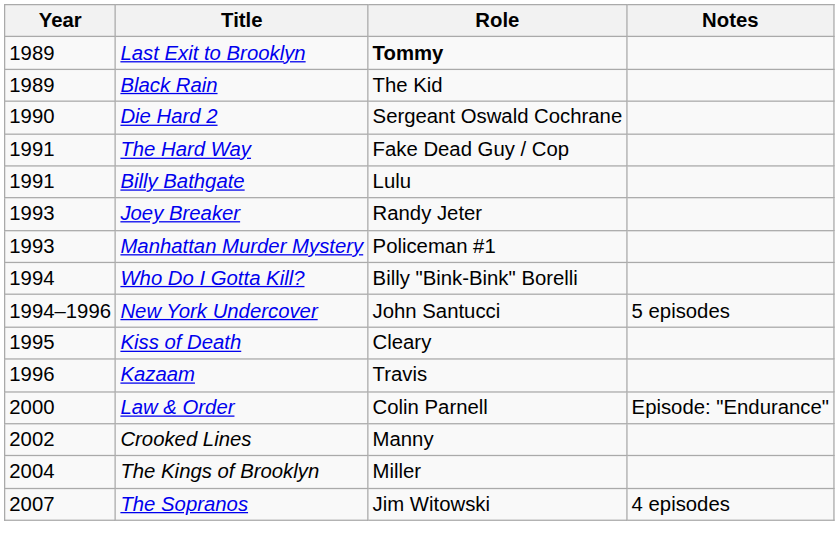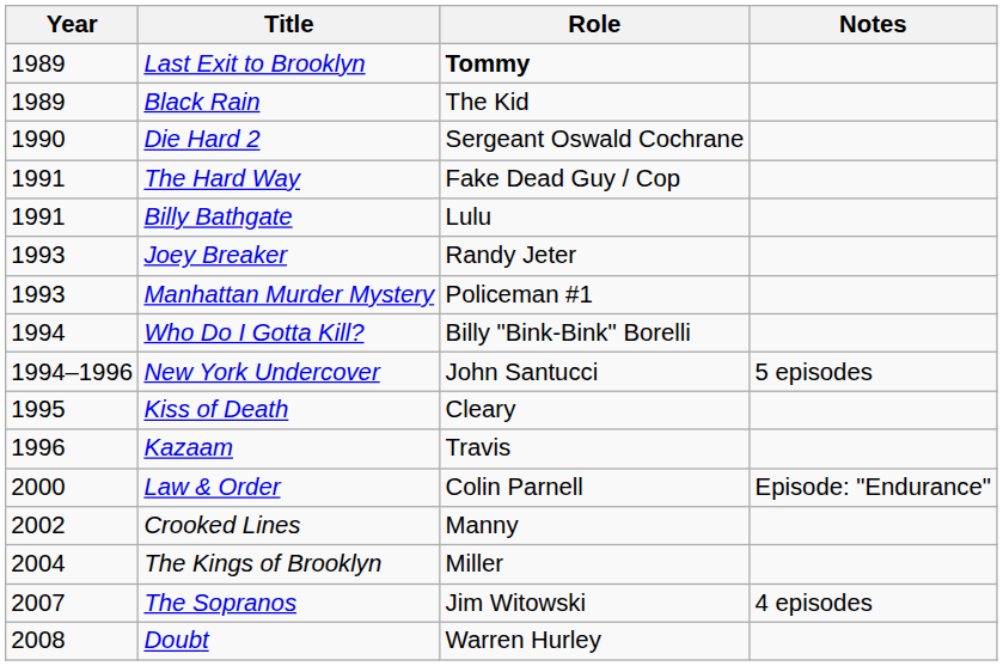 <table class="wikitable">
 <tr>
 <th>Year</th>
 <th>Title</th>
 <th>Role</th>
 <th>Notes</th>
 </tr>
 <tr>
 <td>1989</td>
 <td><em><a href='#'>Last Exit to Brooklyn</a></em></td>
 <td><strong>Tommy</strong></td>
 <td></td>
 </tr>
 <tr>
 <td>1989</td>
 <td><em><a href='#'>Black Rain</a></em></td>
 <td>The Kid</td>
 <td></td>
 </tr>
 <tr>
 <td>1990</td>
 <td><em><a href='#'>Die Hard 2</a></em></td>
 <td>Sergeant Oswald Cochrane</td>
 <td></td>
 </tr>
 <tr>
 <td>1991</td>
 <td><em><a href='#'>The Hard Way</a></em></td>
 <td>Fake Dead Guy / Cop</td>
 <td></td>
 </tr>
 <tr>
 <td>1991</td>
 <td><em><a href='#'>Billy Bathgate</a></em></td>
 <td>Lulu</td>
 <td></td>
 </tr>
 <tr>
 <td>1993</td>
 <td><em><a href='#'>Joey Breaker</a></em></td>
 <td>Randy Jeter</td>
 <td></td>
 </tr>
 <tr>
 <td>1993</td>
 <td><em><a href='#'>Manhattan Murder Mystery</a></em></td>
 <td>Policeman #1</td>
 <td></td>
 </tr>
 <tr>
 <td>1994</td>
 <td><em><a href='#'>Who Do I Gotta Kill?</a></em></td>
 <td>Billy "Bink-Bink" Borelli</td>
 <td></td>
 </tr>
 <tr>
 <td>1994–1996</td>
 <td><em><a href='#'>New York Undercover</a></em></td>
 <td>John Santucci</td>
 <td>5 episodes</td>
 </tr>
 <tr>
 <td>1995</td>
 <td><em><a href='#'>Kiss of Death</a></em></td>
 <td>Cleary</td>
 <td></td>
 </tr>
 <tr>
 <td>1996</td>
 <td><em><a href='#'>Kazaam</a></em></td>
 <td>Travis</td>
 <td></td>
 </tr>
 <tr>
 <td>2000</td>
 <td><em><a href='#'>Law & Order</a></em></td>
 <td>Colin Parnell</td>
 <td>Episode: "Endurance"</td>
 </tr>
 <tr>
 <td>2002</td>
 <td><em>Crooked Lines</em></td>
 <td>Manny</td>
 <td></td>
 </tr>
 <tr>
 <td>2004</td>
 <td><em>The Kings of Brooklyn</em></td>
 <td>Miller</td>
 <td></td>
 </tr>
 <tr>
 <td>2007</td>
 <td><em><a href='#'>The Sopranos</a></em></td>
 <td>Jim Witowski</td>
 <td>4 episodes</td>
 </tr>
+<tr>
+<td>2008</td>
+<td><em><a href='#'>Doubt</a></em></td>
+<td>Warren Hurley</td>
+<td></td>
+</tr>
 </table>
